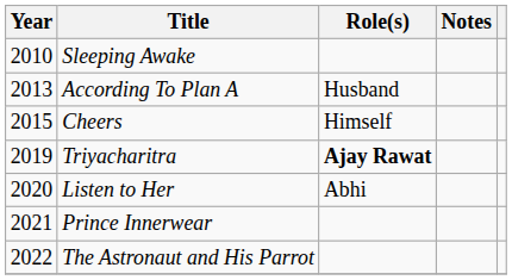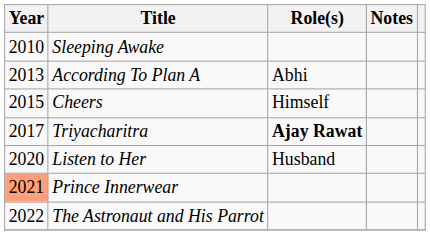 <table class="wikitable sortable">
 <tr>
 <th>Year</th>
 <th>Title</th>
 <th>Role(s)</th>
 <th class="unsortable">Notes</th>
 <th scope="col" class="unsortable"></th>
 </tr>
 <tr>
 <td>2010</td>
 <td><em>Sleeping Awake</em></td>
 <td></td>
 <td></td>
 <td></td>
 </tr>
 <tr>
 <td>2013</td>
 <td><em>According To Plan A</em></td>
-<td>Husband</td>
+<td>Abhi</td>
 <td></td>
 <td></td>
 </tr>
 <tr>
 <td>2015</td>
 <td><em>Cheers</em></td>
 <td>Himself</td>
 <td></td>
 <td></td>
 </tr>
 <tr>
-<td>2019</td>
+<td>2017</td>
 <td><em>Triyacharitra</em></td>
 <td><strong>Ajay Rawat</strong></td>
 <td></td>
 <td></td>
 </tr>
 <tr>
 <td>2020</td>
 <td><em>Listen to Her</em></td>
-<td>Abhi</td>
+<td>Husband</td>
 <td></td>
 <td></td>
 </tr>
 <tr>
-<td>2021</td>
+<td style="background: lightsalmon;">2021</td>
 <td><em>Prince Innerwear</em></td>
 <td></td>
 <td></td>
 <td></td>
 </tr>
 <tr>
 <td>2022</td>
 <td><em>The Astronaut and His Parrot</em></td>
 <td></td>
 <td></td>
 <td></td>
 </tr>
 <tr>
 </tr>
 </table>
